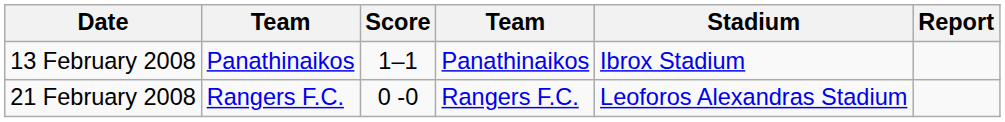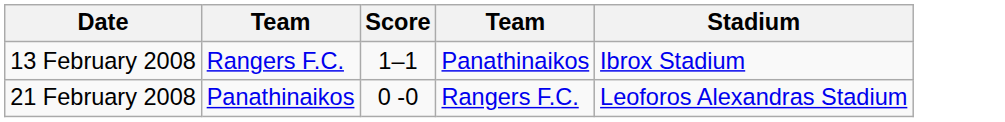 <table class="wikitable">
 <tr>
 <th>Date</th>
 <th>Team</th>
 <th>Score</th>
 <th>Team</th>
 <th>Stadium</th>
-<th>Report</th>
 </tr>
 <tr>
 <td>13 February 2008</td>
-<td> <a href='#'>Panathinaikos</a></td>
+<td> <a href='#'>Rangers F.C.</a></td>
 <td align="center">1–1</td>
 <td> <a href='#'>Panathinaikos</a></td>
 <td><a href='#'>Ibrox Stadium</a></td>
-<td></td>
 </tr>
 <tr>
 <td>21 February 2008</td>
-<td> <a href='#'>Rangers F.C.</a></td>
+<td> <a href='#'>Panathinaikos</a></td>
 <td align="center">0 -0</td>
 <td> <a href='#'>Rangers F.C.</a></td>
 <td><a href='#'>Leoforos Alexandras Stadium</a></td>
-<td></td>
 </tr>
 </table>
